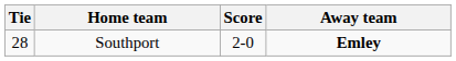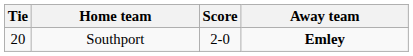 <table class="wikitable" style="text-align:center;">
 <tr>
 <th width=20>Tie</th>
 <th width=175>Home team</th>
 <th width=20>Score</th>
 <th width=175>Away team</th>
 </tr>
 <tr>
-<td>28</td>
+<td>20</td>
 <td>Southport</td>
 <td>2-0</td>
 <td><strong>Emley</strong></td>
 </tr>
 </table>
